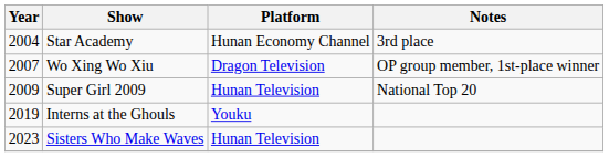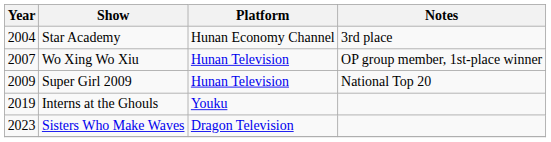 <table class="wikitable">
 <tr>
 <th>Year</th>
 <th>Show</th>
 <th>Platform</th>
 <th>Notes</th>
 </tr>
 <tr>
 <td>2004</td>
 <td>Star Academy</td>
 <td>Hunan Economy Channel</td>
 <td>3rd place</td>
 </tr>
 <tr>
 <td>2007</td>
 <td>Wo Xing Wo Xiu</td>
-<td><a href='#'>Dragon Television</a></td>
+<td><a href='#'>Hunan Television</a></td>
 <td>OP group member, 1st-place winner</td>
 </tr>
 <tr>
 <td>2009</td>
 <td>Super Girl 2009</td>
 <td><a href='#'>Hunan Television</a></td>
 <td>National Top 20</td>
 </tr>
 <tr>
 <td>2019</td>
 <td>Interns at the Ghouls</td>
 <td><a href='#'>Youku</a></td>
 <td></td>
 </tr>
 <tr>
 <td>2023</td>
 <td><a href='#'>Sisters Who Make Waves</a></td>
-<td><a href='#'>Hunan Television</a></td>
+<td><a href='#'>Dragon Television</a></td>
 <td></td>
 </tr>
 <tr>
 </tr>
 </table>
